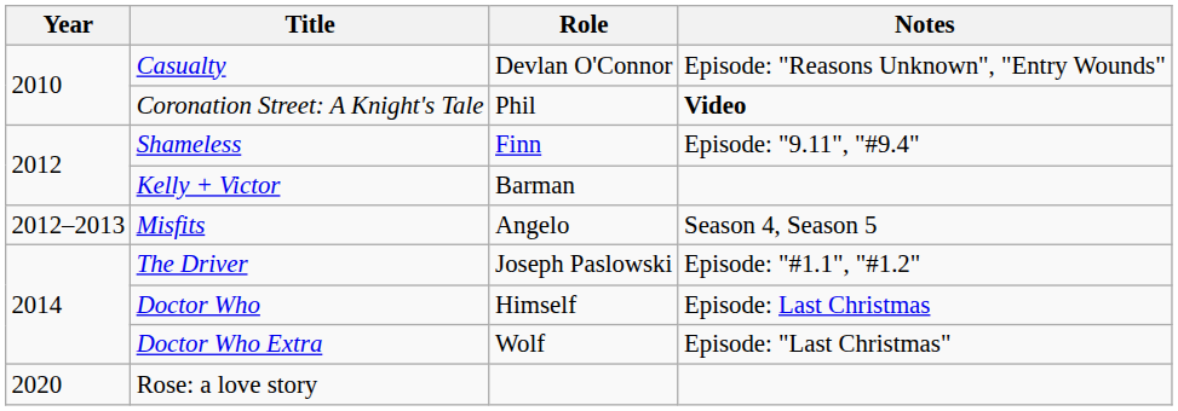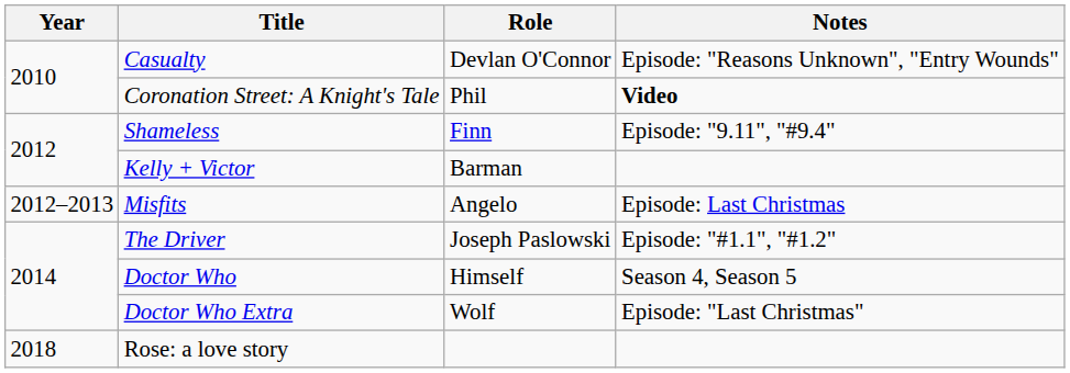 <table class = "wikitable sortable">
 <tr>
 <th>Year</th>
 <th>Title</th>
 <th>Role</th>
 <th class = "unsortable">Notes</th>
 </tr>
 <tr>
 <td rowspan = "2">2010</td>
 <td><em><a href='#'>Casualty</a></em></td>
 <td>Devlan O'Connor</td>
 <td>Episode: "Reasons Unknown", "Entry Wounds"</td>
 </tr>
 <tr>
 <td><em>Coronation Street: A Knight's Tale</em></td>
 <td>Phil</td>
 <td><strong>Video</strong></td>
 </tr>
 <tr>
 <td rowspan = "2">2012</td>
 <td><em><a href='#'>Shameless</a></em></td>
 <td><a href='#'>Finn</a></td>
 <td>Episode: "9.11", "#9.4"</td>
 </tr>
 <tr>
 <td><em><a href='#'>Kelly + Victor</a></em></td>
 <td>Barman</td>
 <td></td>
 </tr>
 <tr>
 <td>2012–2013</td>
 <td><em><a href='#'>Misfits</a></em></td>
 <td>Angelo</td>
-<td>Season 4, Season 5</td>
+<td>Episode: <a href='#'>Last Christmas</a></td>
 </tr>
 <tr>
 <td rowspan = "3">2014</td>
 <td><em><a href='#'>The Driver</a></em></td>
 <td>Joseph Paslowski</td>
 <td>Episode: "#1.1", "#1.2"</td>
 </tr>
 <tr>
 <td><em><a href='#'>Doctor Who</a></em></td>
 <td>Himself</td>
-<td>Episode: <a href='#'>Last Christmas</a></td>
+<td>Season 4, Season 5</td>
 </tr>
 <tr>
 <td><em><a href='#'>Doctor Who Extra</a></em></td>
 <td>Wolf</td>
 <td>Episode: "Last Christmas"</td>
 </tr>
 <tr>
-<td>2020</td>
+<td>2018</td>
 <td>Rose: a love story</td>
 <td></td>
 <td></td>
 </tr>
 </table>
